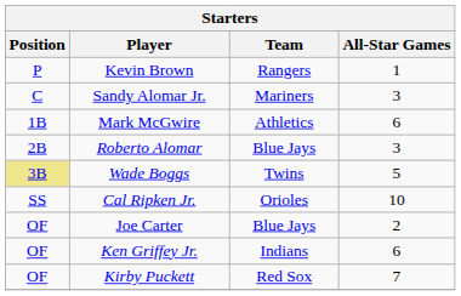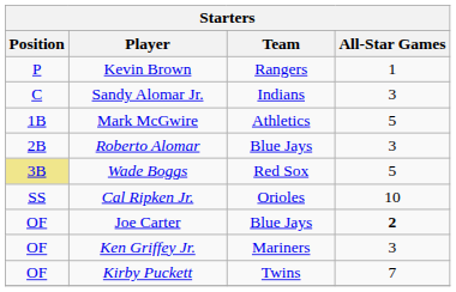 <table class="wikitable" style="font-size: 100%; text-align:center;">
 <tr>
 <th colspan="4">Starters</th>
 </tr>
 <tr>
 <th>Position</th>
 <th width="150">Player</th>
 <th width="100">Team</th>
 <th>All-Star Games</th>
 </tr>
 <tr>
 <td><a href='#'>P</a></td>
 <td><a href='#'>Kevin Brown</a></td>
 <td><a href='#'>Rangers</a></td>
 <td>1</td>
 </tr>
 <tr>
 <td><a href='#'>C</a></td>
 <td><a href='#'>Sandy Alomar Jr.</a></td>
-<td><a href='#'>Mariners</a></td>
+<td><a href='#'>Indians</a></td>
 <td>3</td>
 </tr>
 <tr>
 <td><a href='#'>1B</a></td>
 <td><a href='#'>Mark McGwire</a></td>
 <td><a href='#'>Athletics</a></td>
-<td>6</td>
+<td>5</td>
 </tr>
 <tr>
 <td><a href='#'>2B</a></td>
 <td><em><a href='#'>Roberto Alomar</a></em></td>
 <td><a href='#'>Blue Jays</a></td>
 <td>3</td>
 </tr>
 <tr>
 <td style="background: khaki;"><a href='#'>3B</a></td>
 <td><em><a href='#'>Wade Boggs</a></em></td>
-<td><a href='#'>Twins</a></td>
+<td><a href='#'>Red Sox</a></td>
 <td>5</td>
 </tr>
 <tr>
 <td><a href='#'>SS</a></td>
 <td><em><a href='#'>Cal Ripken Jr.</a></em></td>
 <td><a href='#'>Orioles</a></td>
 <td>10</td>
 </tr>
 <tr>
 <td><a href='#'>OF</a></td>
 <td><a href='#'>Joe Carter</a></td>
 <td><a href='#'>Blue Jays</a></td>
-<td>2</td>
+<td><strong>2</strong></td>
 </tr>
 <tr>
 <td><a href='#'>OF</a></td>
 <td><em><a href='#'>Ken Griffey Jr.</a></em></td>
-<td><a href='#'>Indians</a></td>
-<td>6</td>
+<td><a href='#'>Mariners</a></td>
+<td>3</td>
 </tr>
 <tr>
 <td><a href='#'>OF</a></td>
 <td><em><a href='#'>Kirby Puckett</a></em></td>
-<td><a href='#'>Red Sox</a></td>
+<td><a href='#'>Twins</a></td>
 <td>7</td>
 </tr>
 <tr>
 </tr>
 </table>
